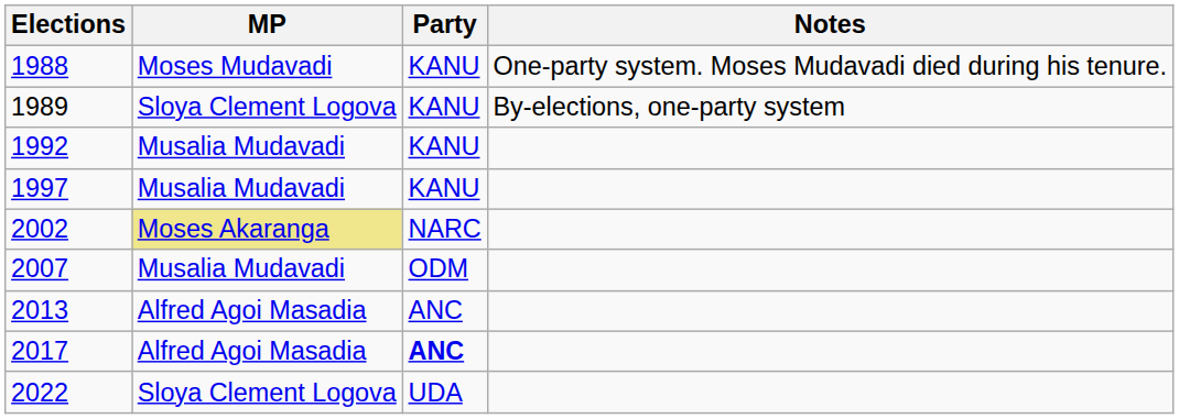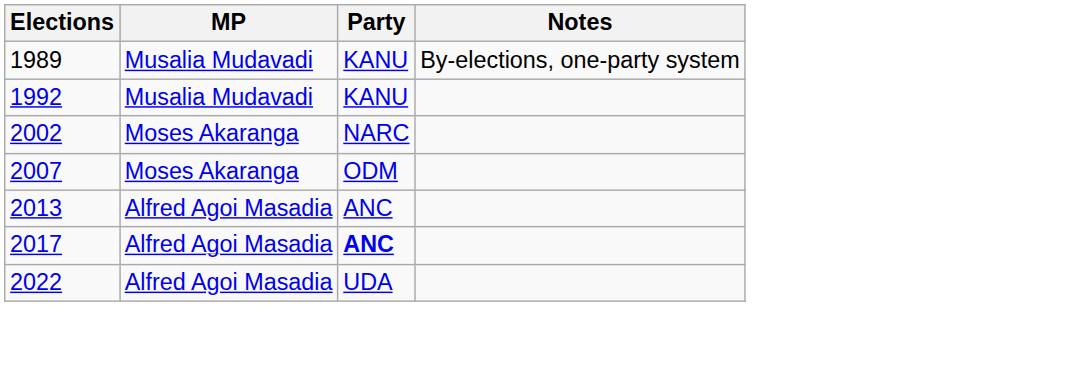 <table class="wikitable">
 <tr>
 <th>Elections</th>
 <th>MP </th>
 <th>Party</th>
 <th>Notes</th>
 </tr>
 <tr>
-<td><a href='#'>1988</a></td>
-<td><a href='#'>Moses Mudavadi</a></td>
-<td><a href='#'>KANU</a></td>
-<td>One-party system. Moses Mudavadi died during his tenure.</td>
-</tr>
-<tr>
 <td>1989</td>
-<td><a href='#'>Sloya Clement Logova</a></td>
+<td><a href='#'>Musalia Mudavadi</a></td>
 <td><a href='#'>KANU</a></td>
 <td>By-elections, one-party system</td>
 </tr>
 <tr>
 <td><a href='#'>1992</a></td>
 <td><a href='#'>Musalia Mudavadi</a></td>
 <td><a href='#'>KANU</a></td>
 <td></td>
 </tr>
 <tr>
-<td><a href='#'>1997</a></td>
-<td><a href='#'>Musalia Mudavadi</a></td>
-<td><a href='#'>KANU</a></td>
-<td></td>
-</tr>
-<tr>
 <td><a href='#'>2002</a></td>
-<td style="background: khaki;"><a href='#'>Moses Akaranga</a></td>
+<td><a href='#'>Moses Akaranga</a></td>
 <td><a href='#'>NARC</a></td>
 <td></td>
 </tr>
 <tr>
 <td><a href='#'>2007</a></td>
-<td><a href='#'>Musalia Mudavadi</a></td>
+<td><a href='#'>Moses Akaranga</a></td>
 <td><a href='#'>ODM</a></td>
 <td></td>
 </tr>
 <tr>
 <td><a href='#'>2013</a></td>
 <td><a href='#'>Alfred Agoi Masadia </a></td>
 <td><a href='#'>ANC</a></td>
 <td></td>
 </tr>
 <tr>
 <td><a href='#'>2017</a></td>
 <td><a href='#'>Alfred Agoi Masadia </a></td>
 <td><strong><a href='#'>ANC</a></strong></td>
 <td></td>
 </tr>
 <tr>
 <td><a href='#'>2022</a></td>
-<td><a href='#'>Sloya Clement Logova</a></td>
+<td><a href='#'>Alfred Agoi Masadia </a></td>
 <td><a href='#'>UDA</a></td>
 <td></td>
 </tr>
 </table>
